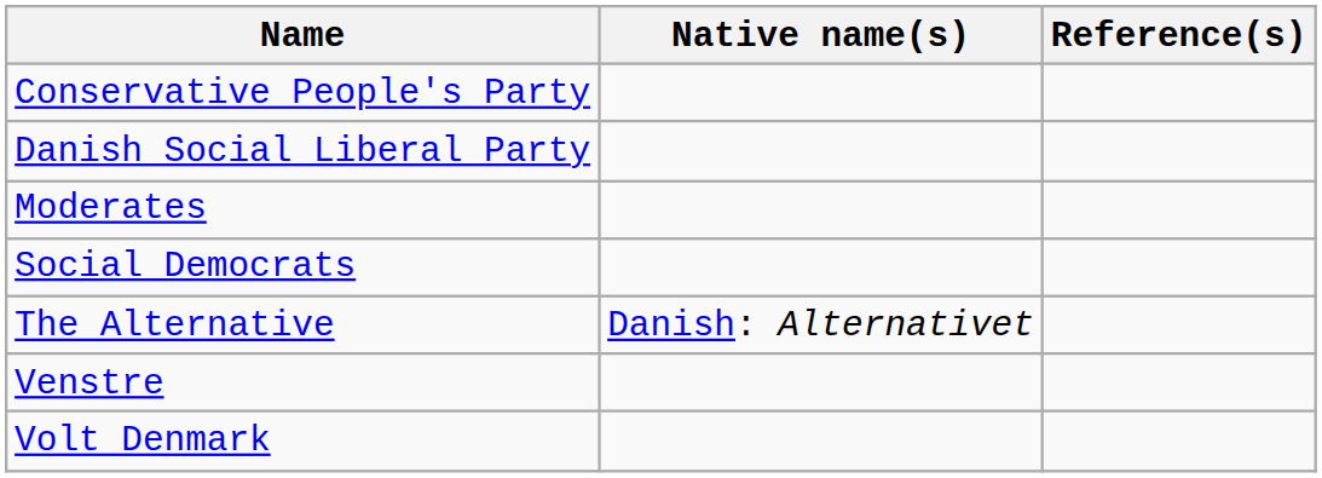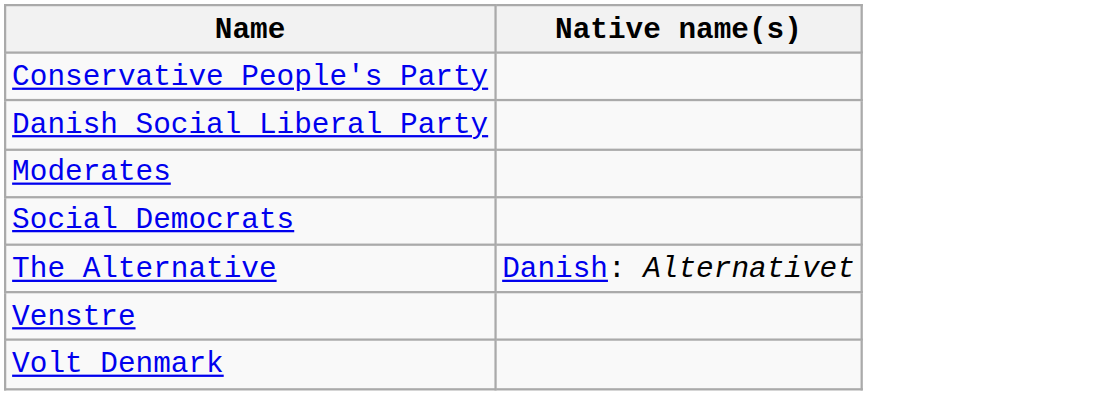 <table class="wikitable">
 <tr>
 <th>Name</th>
 <th>Native name(s)</th>
-<th>Reference(s)</th>
 </tr>
 <tr>
 <td><a href='#'>Conservative People's Party</a></td>
-<td></td>
 <td></td>
 </tr>
 <tr>
 <td><a href='#'>Danish Social Liberal Party</a></td>
 <td></td>
-<td></td>
 </tr>
 <tr>
 <td><a href='#'>Moderates</a></td>
-<td></td>
 <td></td>
 </tr>
 <tr>
 <td><a href='#'>Social Democrats</a></td>
 <td></td>
-<td></td>
 </tr>
 <tr>
 <td><a href='#'>The Alternative</a></td>
 <td><a href='#'>Danish</a>: <em>Alternativet</em></td>
-<td></td>
 </tr>
 <tr>
 <td><a href='#'>Venstre</a></td>
-<td></td>
 <td></td>
 </tr>
 <tr>
 <td><a href='#'>Volt Denmark</a></td>
 <td></td>
-<td></td>
 </tr>
 </table>
